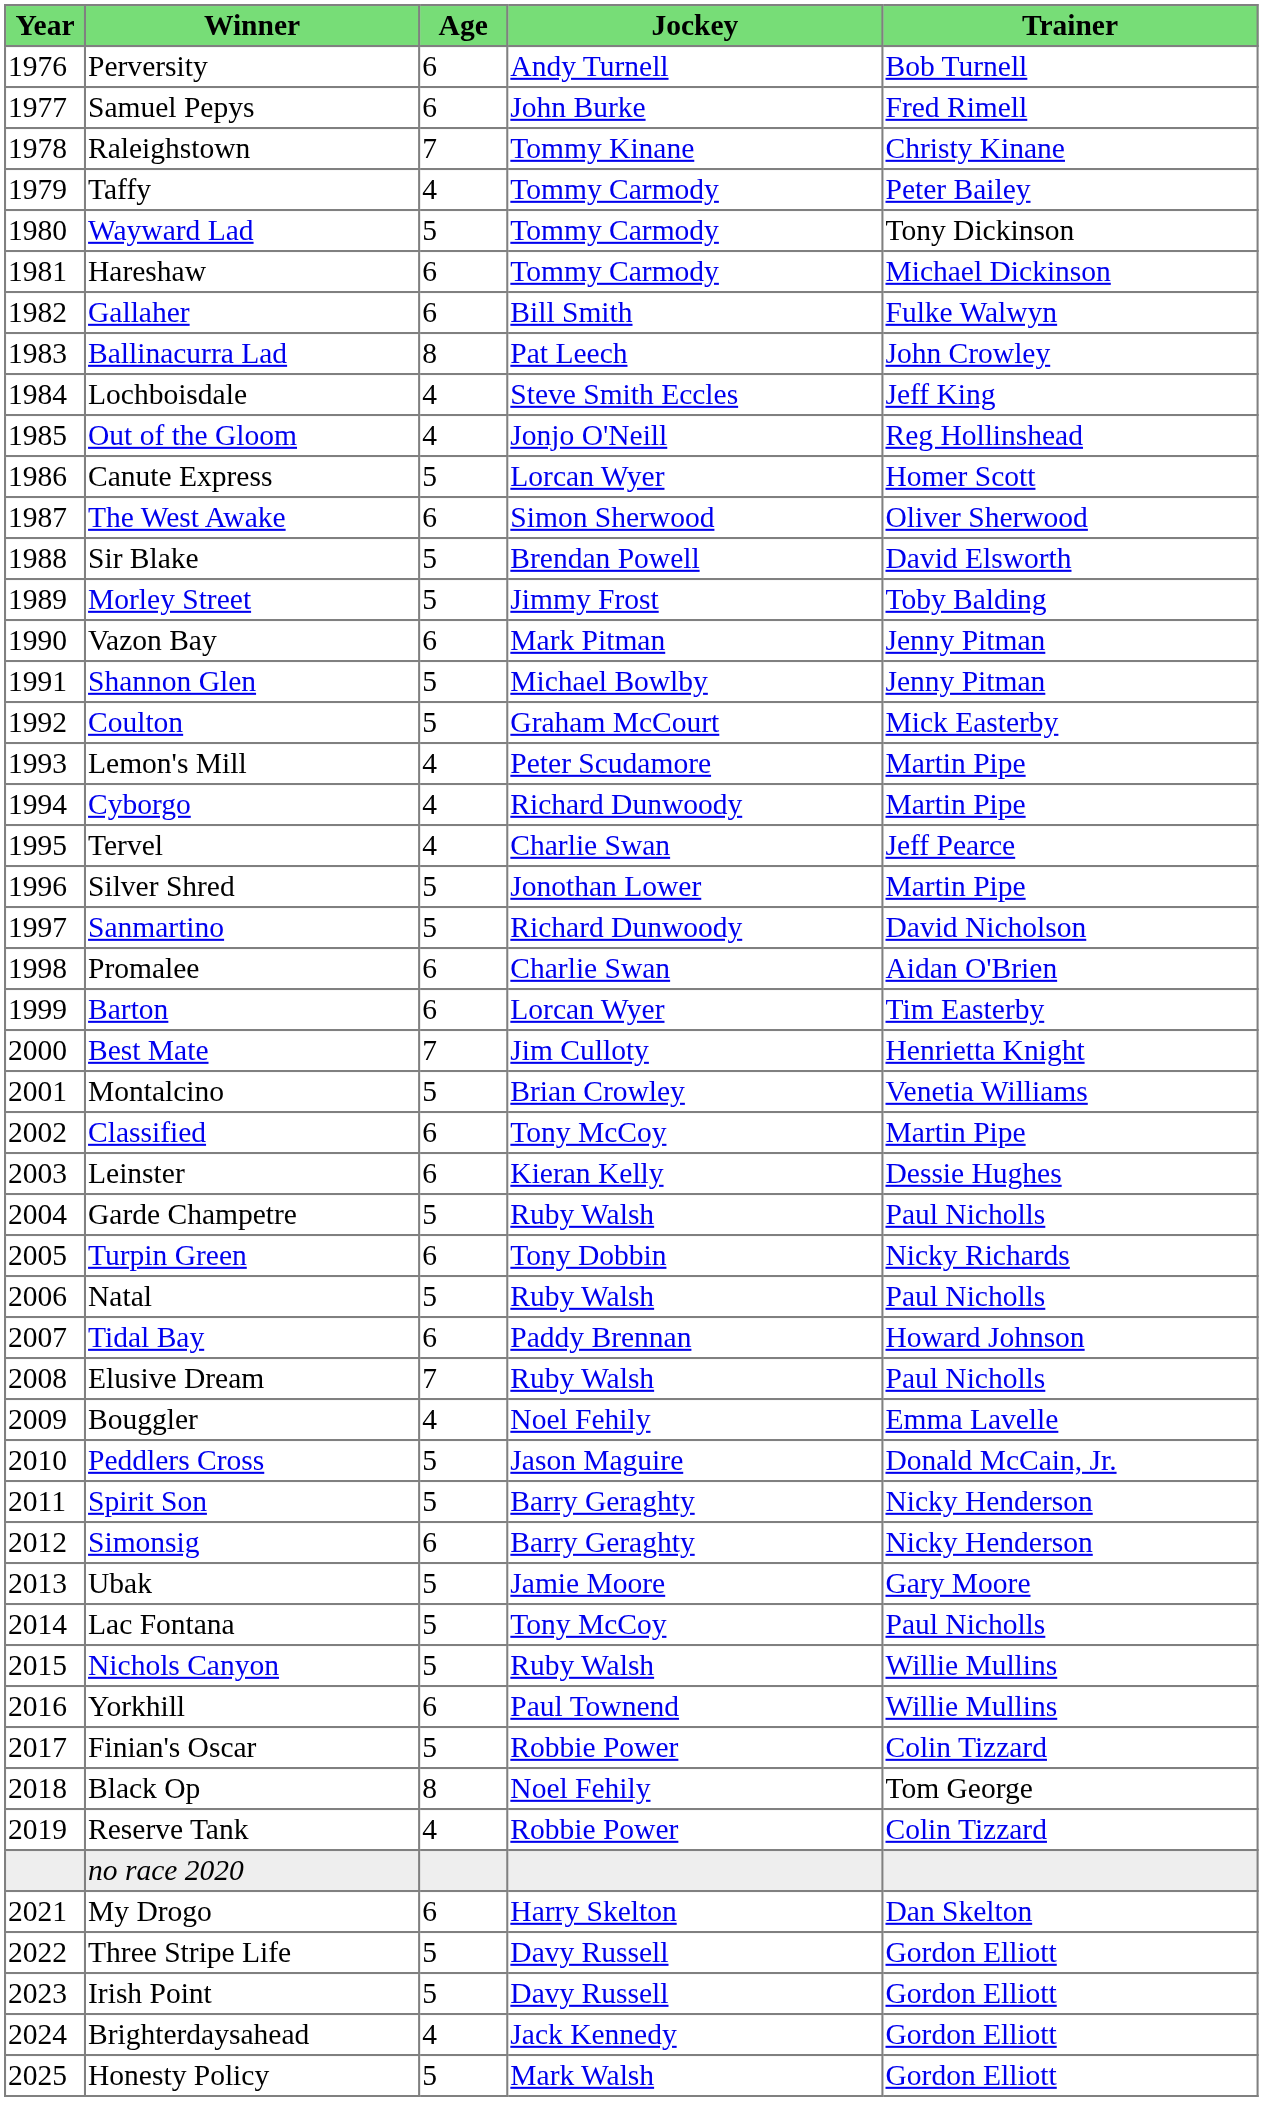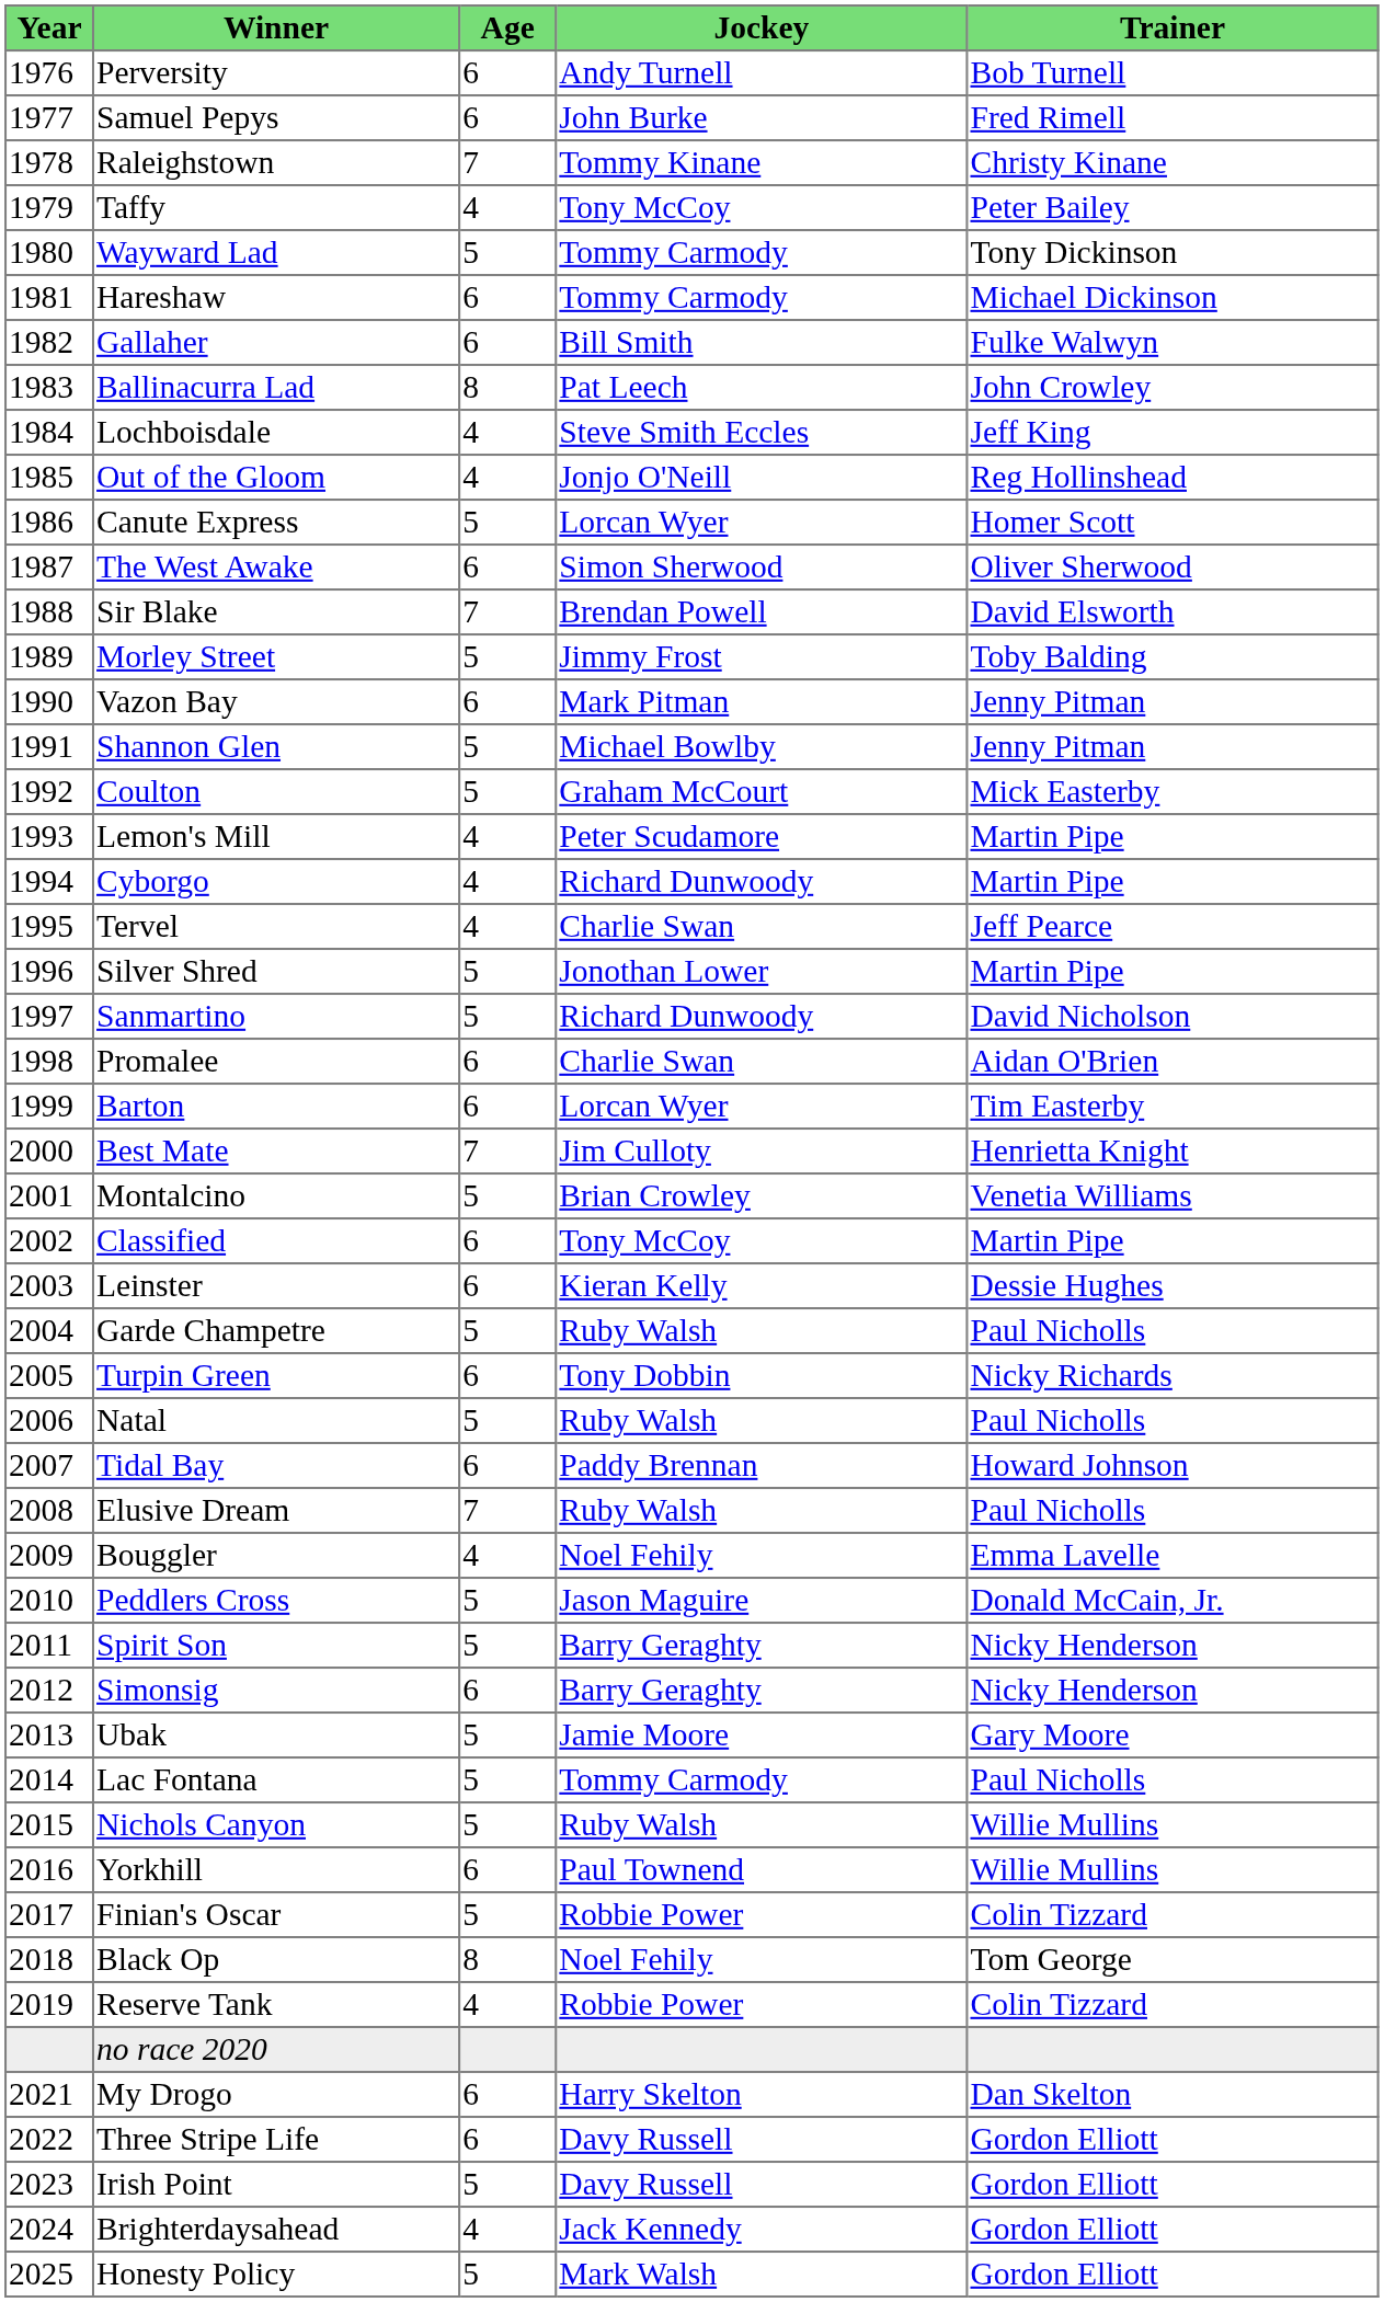 <table class = "sortable" | border="1" style="border-collapse: collapse; font-size:90%">
 <tr bgcolor="#77dd77" align="center">
 <th width="36px"><strong>Year</strong><br></th>
 <th width="160px"><strong>Winner</strong><br></th>
 <th width="40px"><strong>Age</strong><br></th>
 <th width="180px"><strong>Jockey</strong><br></th>
 <th width="180px"><strong>Trainer</strong><br></th>
 </tr>
 <tr>
 <td>1976</td>
 <td>Perversity</td>
 <td>6</td>
 <td><a href='#'>Andy Turnell</a></td>
 <td><a href='#'>Bob Turnell</a></td>
 </tr>
 <tr>
 <td>1977</td>
 <td>Samuel Pepys</td>
 <td>6</td>
 <td><a href='#'>John Burke</a></td>
 <td><a href='#'>Fred Rimell</a></td>
 </tr>
 <tr>
 <td>1978</td>
 <td>Raleighstown</td>
 <td>7</td>
 <td><a href='#'>Tommy Kinane</a></td>
 <td><a href='#'>Christy Kinane</a></td>
 </tr>
 <tr>
 <td>1979</td>
 <td>Taffy</td>
 <td>4</td>
-<td><a href='#'>Tommy Carmody</a></td>
+<td><a href='#'>Tony McCoy</a></td>
 <td><a href='#'>Peter Bailey</a></td>
 </tr>
 <tr>
 <td>1980</td>
 <td><a href='#'>Wayward Lad</a></td>
 <td>5</td>
 <td><a href='#'>Tommy Carmody</a></td>
 <td>Tony Dickinson</td>
 </tr>
 <tr>
 <td>1981</td>
 <td>Hareshaw</td>
 <td>6</td>
 <td><a href='#'>Tommy Carmody</a></td>
 <td><a href='#'>Michael Dickinson</a></td>
 </tr>
 <tr>
 <td>1982</td>
 <td><a href='#'>Gallaher</a></td>
 <td>6</td>
 <td><a href='#'>Bill Smith</a></td>
 <td><a href='#'>Fulke Walwyn</a></td>
 </tr>
 <tr>
 <td>1983</td>
 <td><a href='#'>Ballinacurra Lad</a></td>
 <td>8</td>
 <td><a href='#'>Pat Leech</a></td>
 <td><a href='#'>John Crowley</a></td>
 </tr>
 <tr>
 <td>1984</td>
 <td>Lochboisdale</td>
 <td>4</td>
 <td><a href='#'>Steve Smith Eccles</a></td>
 <td><a href='#'>Jeff King</a></td>
 </tr>
 <tr>
 <td>1985</td>
 <td><a href='#'>Out of the Gloom</a></td>
 <td>4</td>
 <td><a href='#'>Jonjo O'Neill</a></td>
 <td><a href='#'>Reg Hollinshead</a></td>
 </tr>
 <tr>
 <td>1986</td>
 <td>Canute Express</td>
 <td>5</td>
 <td><a href='#'>Lorcan Wyer</a></td>
 <td><a href='#'>Homer Scott</a></td>
 </tr>
 <tr>
 <td>1987</td>
 <td><a href='#'>The West Awake</a></td>
 <td>6</td>
 <td><a href='#'>Simon Sherwood</a></td>
 <td><a href='#'>Oliver Sherwood</a></td>
 </tr>
 <tr>
 <td>1988</td>
 <td>Sir Blake</td>
-<td>5</td>
+<td>7</td>
 <td><a href='#'>Brendan Powell</a></td>
 <td><a href='#'>David Elsworth</a></td>
 </tr>
 <tr>
 <td>1989</td>
 <td><a href='#'>Morley Street</a></td>
 <td>5</td>
 <td><a href='#'>Jimmy Frost</a></td>
 <td><a href='#'>Toby Balding</a></td>
 </tr>
 <tr>
 <td>1990</td>
 <td>Vazon Bay</td>
 <td>6</td>
 <td><a href='#'>Mark Pitman</a></td>
 <td><a href='#'>Jenny Pitman</a></td>
 </tr>
 <tr>
 <td>1991</td>
 <td><a href='#'>Shannon Glen</a></td>
 <td>5</td>
 <td><a href='#'>Michael Bowlby</a></td>
 <td><a href='#'>Jenny Pitman</a></td>
 </tr>
 <tr>
 <td>1992</td>
 <td><a href='#'>Coulton</a></td>
 <td>5</td>
 <td><a href='#'>Graham McCourt</a></td>
 <td><a href='#'>Mick Easterby</a></td>
 </tr>
 <tr>
 <td>1993</td>
 <td>Lemon's Mill</td>
 <td>4</td>
 <td><a href='#'>Peter Scudamore</a></td>
 <td><a href='#'>Martin Pipe</a></td>
 </tr>
 <tr>
 <td>1994</td>
 <td><a href='#'>Cyborgo</a></td>
 <td>4</td>
 <td><a href='#'>Richard Dunwoody</a></td>
 <td><a href='#'>Martin Pipe</a></td>
 </tr>
 <tr>
 <td>1995</td>
 <td>Tervel</td>
 <td>4</td>
 <td><a href='#'>Charlie Swan</a></td>
 <td><a href='#'>Jeff Pearce</a></td>
 </tr>
 <tr>
 <td>1996</td>
 <td>Silver Shred</td>
 <td>5</td>
 <td><a href='#'>Jonothan Lower</a></td>
 <td><a href='#'>Martin Pipe</a></td>
 </tr>
 <tr>
 <td>1997</td>
 <td><a href='#'>Sanmartino</a></td>
 <td>5</td>
 <td><a href='#'>Richard Dunwoody</a></td>
 <td><a href='#'>David Nicholson</a></td>
 </tr>
 <tr>
 <td>1998</td>
 <td>Promalee</td>
 <td>6</td>
 <td><a href='#'>Charlie Swan</a></td>
 <td><a href='#'>Aidan O'Brien</a></td>
 </tr>
 <tr>
 <td>1999</td>
 <td><a href='#'>Barton</a></td>
 <td>6</td>
 <td><a href='#'>Lorcan Wyer</a></td>
 <td><a href='#'>Tim Easterby</a></td>
 </tr>
 <tr>
 <td>2000</td>
 <td><a href='#'>Best Mate</a></td>
 <td>7</td>
 <td><a href='#'>Jim Culloty</a></td>
 <td><a href='#'>Henrietta Knight</a></td>
 </tr>
 <tr>
 <td>2001</td>
 <td>Montalcino</td>
 <td>5</td>
 <td><a href='#'>Brian Crowley</a></td>
 <td><a href='#'>Venetia Williams</a></td>
 </tr>
 <tr>
 <td>2002</td>
 <td><a href='#'>Classified</a></td>
 <td>6</td>
 <td><a href='#'>Tony McCoy</a></td>
 <td><a href='#'>Martin Pipe</a></td>
 </tr>
 <tr>
 <td>2003</td>
 <td>Leinster</td>
 <td>6</td>
 <td><a href='#'>Kieran Kelly</a></td>
 <td><a href='#'>Dessie Hughes</a></td>
 </tr>
 <tr>
 <td>2004</td>
 <td>Garde Champetre</td>
 <td>5</td>
 <td><a href='#'>Ruby Walsh</a></td>
 <td><a href='#'>Paul Nicholls</a></td>
 </tr>
 <tr>
 <td>2005</td>
 <td><a href='#'>Turpin Green</a></td>
 <td>6</td>
 <td><a href='#'>Tony Dobbin</a></td>
 <td><a href='#'>Nicky Richards</a></td>
 </tr>
 <tr>
 <td>2006</td>
 <td>Natal</td>
 <td>5</td>
 <td><a href='#'>Ruby Walsh</a></td>
 <td><a href='#'>Paul Nicholls</a></td>
 </tr>
 <tr>
 <td>2007</td>
 <td><a href='#'>Tidal Bay</a></td>
 <td>6</td>
 <td><a href='#'>Paddy Brennan</a></td>
 <td><a href='#'>Howard Johnson</a></td>
 </tr>
 <tr>
 <td>2008</td>
 <td>Elusive Dream</td>
 <td>7</td>
 <td><a href='#'>Ruby Walsh</a></td>
 <td><a href='#'>Paul Nicholls</a></td>
 </tr>
 <tr>
 <td>2009</td>
 <td>Bouggler</td>
 <td>4</td>
 <td><a href='#'>Noel Fehily</a></td>
 <td><a href='#'>Emma Lavelle</a></td>
 </tr>
 <tr>
 <td>2010</td>
 <td><a href='#'>Peddlers Cross</a></td>
 <td>5</td>
 <td><a href='#'>Jason Maguire</a></td>
 <td><a href='#'>Donald McCain, Jr.</a></td>
 </tr>
 <tr>
 <td>2011</td>
 <td><a href='#'>Spirit Son</a></td>
 <td>5</td>
 <td><a href='#'>Barry Geraghty</a></td>
 <td><a href='#'>Nicky Henderson</a></td>
 </tr>
 <tr>
 <td>2012</td>
 <td><a href='#'>Simonsig</a></td>
 <td>6</td>
 <td><a href='#'>Barry Geraghty</a></td>
 <td><a href='#'>Nicky Henderson</a></td>
 </tr>
 <tr>
 <td>2013</td>
 <td>Ubak</td>
 <td>5</td>
 <td><a href='#'>Jamie Moore</a></td>
 <td><a href='#'>Gary Moore</a></td>
 </tr>
 <tr>
 <td>2014</td>
 <td>Lac Fontana</td>
 <td>5</td>
-<td><a href='#'>Tony McCoy</a></td>
+<td><a href='#'>Tommy Carmody</a></td>
 <td><a href='#'>Paul Nicholls</a></td>
 </tr>
 <tr>
 <td>2015</td>
 <td><a href='#'>Nichols Canyon</a></td>
 <td>5</td>
 <td><a href='#'>Ruby Walsh</a></td>
 <td><a href='#'>Willie Mullins</a></td>
 </tr>
 <tr>
 <td>2016</td>
 <td>Yorkhill</td>
 <td>6</td>
 <td><a href='#'>Paul Townend</a></td>
 <td><a href='#'>Willie Mullins</a></td>
 </tr>
 <tr>
 <td>2017</td>
 <td>Finian's Oscar</td>
 <td>5</td>
 <td><a href='#'>Robbie Power</a></td>
 <td><a href='#'>Colin Tizzard</a></td>
 </tr>
 <tr>
 <td>2018</td>
 <td>Black Op</td>
 <td>8</td>
 <td><a href='#'>Noel Fehily</a></td>
 <td>Tom George</td>
 </tr>
 <tr>
 <td>2019</td>
 <td>Reserve Tank</td>
 <td>4</td>
 <td><a href='#'>Robbie Power</a></td>
 <td><a href='#'>Colin Tizzard</a></td>
 </tr>
 <tr bgcolor="#eeeeee">
 <td data-sort-value="2020"></td>
 <td><em>no race 2020</em> </td>
 <td></td>
 <td></td>
 <td></td>
 </tr>
 <tr>
 <td>2021</td>
 <td>My Drogo</td>
 <td>6</td>
 <td><a href='#'>Harry Skelton</a></td>
 <td><a href='#'>Dan Skelton</a></td>
 </tr>
 <tr>
 <td>2022</td>
 <td>Three Stripe Life</td>
-<td>5</td>
+<td>6</td>
 <td><a href='#'>Davy Russell</a></td>
 <td><a href='#'>Gordon Elliott</a></td>
 </tr>
 <tr>
 <td>2023</td>
 <td>Irish Point</td>
 <td>5</td>
 <td><a href='#'>Davy Russell</a></td>
 <td><a href='#'>Gordon Elliott</a></td>
 </tr>
 <tr>
 <td>2024</td>
 <td>Brighterdaysahead</td>
 <td>4</td>
 <td><a href='#'>Jack Kennedy</a></td>
 <td><a href='#'>Gordon Elliott</a></td>
 </tr>
 <tr>
 <td>2025</td>
 <td>Honesty Policy</td>
 <td>5</td>
 <td><a href='#'>Mark Walsh</a></td>
 <td><a href='#'>Gordon Elliott</a></td>
 </tr>
 </table>
